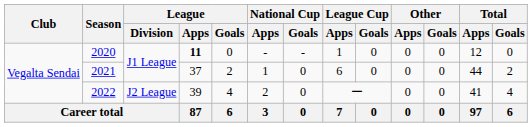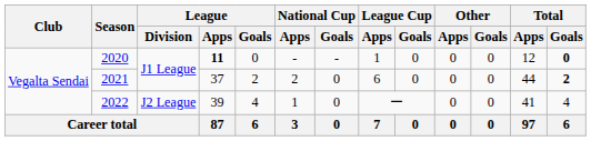 <table class="wikitable" style="text-align: center">
 <tr>
 <th rowspan="2">Club</th>
 <th rowspan="2">Season</th>
 <th colspan="3">League</th>
 <th colspan="2">National Cup</th>
 <th colspan="2">League Cup</th>
 <th colspan="2">Other</th>
 <th colspan="2">Total</th>
 </tr>
 <tr>
 <th>Division</th>
 <th>Apps</th>
 <th>Goals</th>
 <th>Apps</th>
 <th>Goals</th>
 <th>Apps</th>
 <th>Goals</th>
 <th>Apps</th>
 <th>Goals</th>
 <th>Apps</th>
 <th>Goals</th>
 </tr>
 <tr>
 <td rowspan="3"><a href='#'>Vegalta Sendai</a></td>
 <td><a href='#'>2020</a></td>
 <td rowspan="2"><a href='#'>J1 League</a></td>
 <td><strong>11</strong></td>
 <td>0</td>
 <td>-</td>
 <td>-</td>
 <td>1</td>
 <td>0</td>
 <td>0</td>
 <td>0</td>
 <td>12</td>
-<td>0</td>
+<td><strong>0</strong></td>
 </tr>
 <tr>
 <td><a href='#'>2021</a></td>
 <td>37</td>
 <td>2</td>
-<td>1</td>
+<td>2</td>
 <td>0</td>
 <td>6</td>
 <td>0</td>
 <td>0</td>
 <td>0</td>
 <td>44</td>
-<td>2</td>
+<td><strong>2</strong></td>
 </tr>
 <tr>
 <td><a href='#'>2022</a></td>
 <td><a href='#'>J2 League</a></td>
 <td>39</td>
 <td>4</td>
-<td>2</td>
+<td>1</td>
 <td>0</td>
 <td colspan="2">ー</td>
 <td>0</td>
 <td>0</td>
 <td>41</td>
 <td>4</td>
 </tr>
 <tr>
 <th colspan=3>Career total</th>
 <th>87</th>
 <th>6</th>
 <th>3</th>
 <th>0</th>
 <th>7</th>
 <th>0</th>
 <th>0</th>
 <th>0</th>
 <th>97</th>
 <th>6</th>
 </tr>
 </table>
